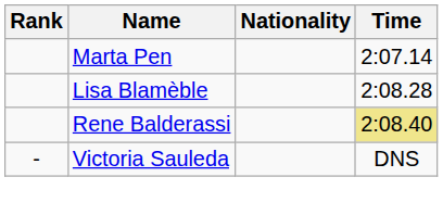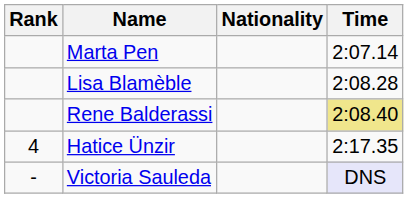 <table class="wikitable sortable"  style="text-align:center">
 <tr>
 <th>Rank</th>
 <th>Name</th>
 <th>Nationality</th>
 <th>Time</th>
 </tr>
 <tr>
 <td></td>
 <td align=left><a href='#'>Marta Pen</a></td>
 <td align=left></td>
 <td>2:07.14</td>
 </tr>
 <tr>
 <td></td>
 <td align=left><a href='#'>Lisa Blamèble</a></td>
 <td align=left></td>
 <td>2:08.28</td>
 </tr>
 <tr>
 <td></td>
 <td align=left><a href='#'>Rene Balderassi</a></td>
 <td align=left></td>
 <td style="background: khaki;">2:08.40</td>
 </tr>
 <tr>
+<td>4</td>
+<td align=left><a href='#'>Hatice Ünzir</a></td>
+<td align=left></td>
+<td>2:17.35</td>
+</tr>
+<tr>
 <td>-</td>
 <td align=left><a href='#'>Victoria Sauleda</a></td>
 <td align=left></td>
-<td>DNS</td>
+<td style="background: lavender;">DNS</td>
 </tr>
 </table>
